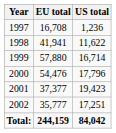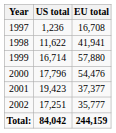 <table class="wikitable sortable" style="text-align: center; text-align: center">
 <tr>
 <th>Year</th>
+<th>US total</th>
 <th>EU total</th>
-<th>US total</th>
 </tr>
 <tr>
 <td>1997</td>
+<td>1,236</td>
 <td>16,708</td>
-<td>1,236</td>
 </tr>
 <tr>
 <td>1998</td>
+<td>11,622</td>
 <td>41,941</td>
-<td>11,622</td>
 </tr>
 <tr>
 <td>1999</td>
+<td>16,714</td>
 <td>57,880</td>
-<td>16,714</td>
 </tr>
 <tr>
 <td>2000</td>
+<td>17,796</td>
 <td>54,476</td>
-<td>17,796</td>
 </tr>
 <tr>
 <td>2001</td>
+<td>19,423</td>
 <td>37,377</td>
-<td>19,423</td>
 </tr>
 <tr>
 <td>2002</td>
+<td>17,251</td>
 <td>35,777</td>
-<td>17,251</td>
 </tr>
 <tr>
 <td><strong>Total:</strong></td>
+<td><strong>84,042</strong></td>
 <td><strong>244,159</strong></td>
-<td><strong>84,042</strong></td>
 </tr>
 </table>
